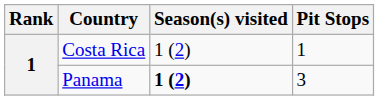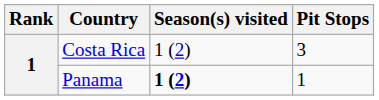 <table class="wikitable">
 <tr>
 <th>Rank</th>
 <th>Country</th>
 <th>Season(s) visited</th>
 <th>Pit Stops</th>
 </tr>
 <tr>
 <th rowspan=2>1</th>
 <td><a href='#'>Costa Rica</a></td>
 <td>1 (<a href='#'>2</a>)</td>
-<td>1</td>
+<td>3</td>
 </tr>
 <tr>
 <td><a href='#'>Panama</a></td>
 <td><strong>1 (<a href='#'>2</a>)</strong></td>
-<td>3</td>
+<td>1</td>
 </tr>
 </table>
